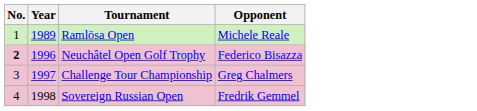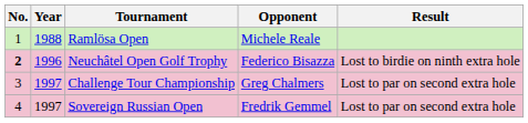 <table class="wikitable" style="font-size:95%;">
 <tr>
 <th>No.</th>
 <th>Year</th>
 <th>Tournament</th>
 <th>Opponent</th>
+<th>Result</th>
 </tr>
 <tr style="background:#D0F0C0;">
 <td align=center>1</td>
-<td><a href='#'>1989</a></td>
+<td><a href='#'>1988</a></td>
 <td><a href='#'>Ramlösa Open</a></td>
 <td> <a href='#'>Michele Reale</a></td>
+<td></td>
 </tr>
 <tr style="background:#F2C1D1;">
 <td align=center><strong>2</strong></td>
 <td><a href='#'>1996</a></td>
 <td><a href='#'>Neuchâtel Open Golf Trophy</a></td>
 <td> <a href='#'>Federico Bisazza</a></td>
+<td>Lost to birdie on ninth extra hole</td>
 </tr>
 <tr style="background:#F2C1D1;">
 <td align=center>3</td>
 <td><a href='#'>1997</a></td>
 <td><a href='#'>Challenge Tour Championship</a></td>
 <td> <a href='#'>Greg Chalmers</a></td>
+<td>Lost to par on second extra hole</td>
 </tr>
 <tr style="background:#F2C1D1;">
 <td align=center>4</td>
-<td>1998</td>
+<td>1997</td>
 <td><a href='#'>Sovereign Russian Open</a></td>
 <td> <a href='#'>Fredrik Gemmel</a></td>
+<td>Lost to par on second extra hole</td>
 </tr>
 </table>
